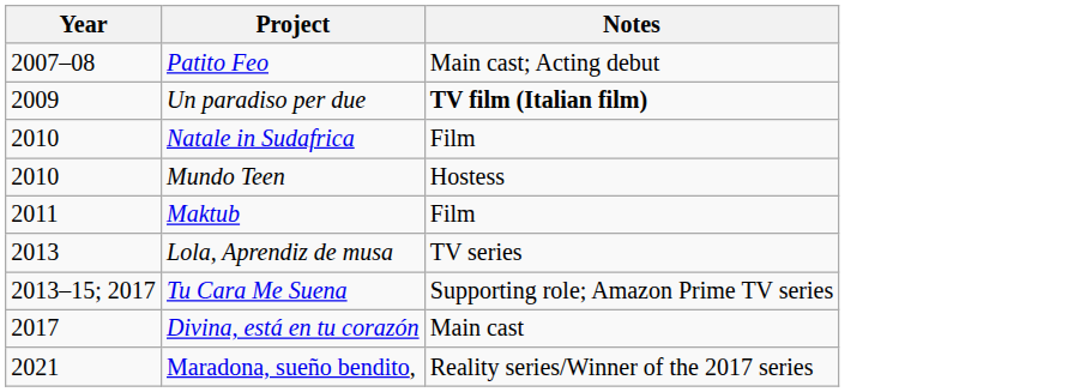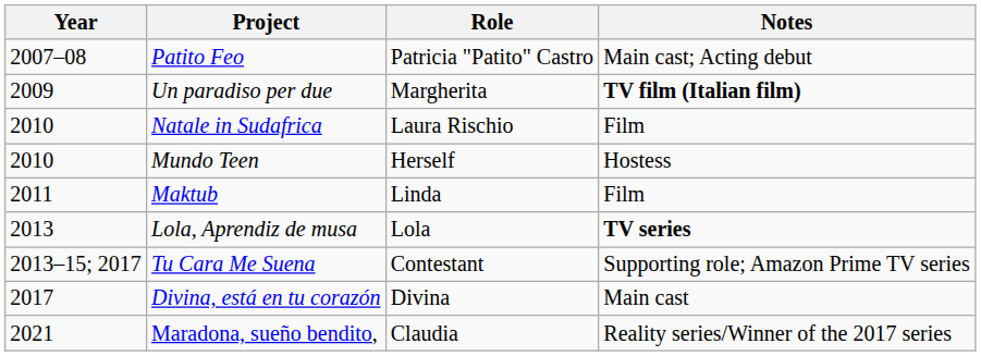 <table class="wikitable">
 <tr>
 <th>Year</th>
 <th>Project</th>
+<th>Role</th>
 <th>Notes</th>
 </tr>
 <tr>
 <td>2007–08</td>
 <td><em><a href='#'>Patito Feo</a></em></td>
+<td>Patricia "Patito" Castro</td>
 <td>Main cast; Acting debut</td>
 </tr>
 <tr>
 <td>2009</td>
 <td><em>Un paradiso per due</em></td>
+<td>Margherita</td>
 <td><strong>TV film (Italian film)</strong></td>
 </tr>
 <tr>
 <td>2010</td>
 <td><em><a href='#'>Natale in Sudafrica</a></em></td>
+<td>Laura Rischio</td>
 <td>Film</td>
 </tr>
 <tr>
 <td>2010</td>
 <td><em>Mundo Teen</em></td>
+<td>Herself</td>
 <td>Hostess</td>
 </tr>
 <tr>
 <td>2011</td>
 <td><em><a href='#'>Maktub</a></em></td>
+<td>Linda</td>
 <td>Film</td>
 </tr>
 <tr>
 <td>2013</td>
 <td><em>Lola, Aprendiz de musa</em></td>
-<td>TV series</td>
+<td>Lola</td>
+<td><strong>TV series</strong></td>
 </tr>
 <tr>
 <td>2013–15; 2017</td>
 <td><em><a href='#'>Tu Cara Me Suena</a></em></td>
+<td>Contestant</td>
 <td>Supporting role; Amazon Prime TV series</td>
 </tr>
 <tr>
 <td>2017</td>
 <td><em><a href='#'>Divina, está en tu corazón</a></em></td>
+<td>Divina</td>
 <td>Main cast</td>
 </tr>
 <tr>
 <td>2021</td>
 <td><a href='#'>Maradona, sueño bendito</a>,</td>
+<td>Claudia</td>
 <td>Reality series/Winner of the 2017 series</td>
 </tr>
 </table>
